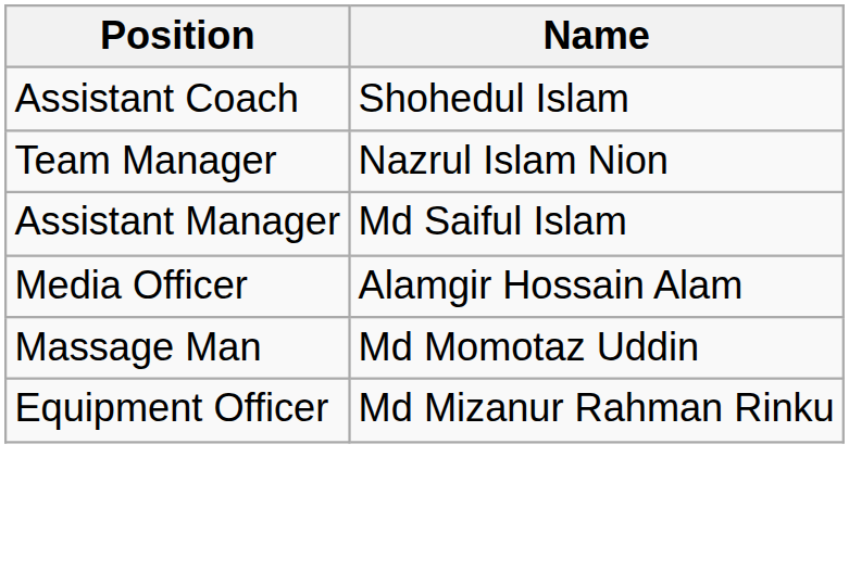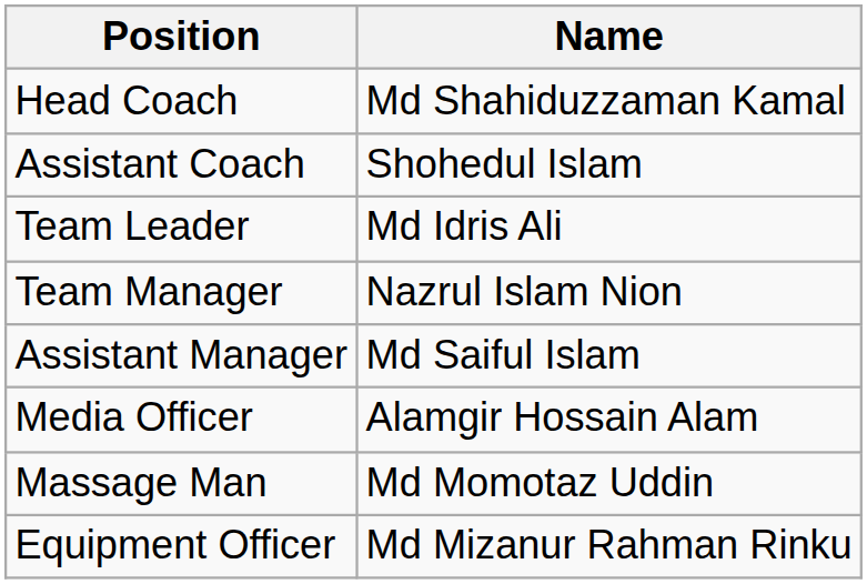 <table class="wikitable">
 <tr>
 <th>Position</th>
 <th>Name</th>
 </tr>
 <tr>
+<td>Head Coach</td>
+<td> Md Shahiduzzaman Kamal</td>
+</tr>
+<tr>
 <td>Assistant Coach</td>
 <td> Shohedul Islam</td>
+</tr>
+<tr>
+<td>Team Leader</td>
+<td> Md Idris Ali</td>
 </tr>
 <tr>
 <td>Team Manager</td>
 <td> Nazrul Islam Nion</td>
 </tr>
 <tr>
 <td>Assistant Manager</td>
 <td> Md Saiful Islam</td>
 </tr>
 <tr>
 <td>Media Officer</td>
 <td> Alamgir Hossain Alam</td>
 </tr>
 <tr>
 <td>Massage Man</td>
 <td> Md Momotaz Uddin</td>
 </tr>
 <tr>
 <td>Equipment Officer</td>
 <td> Md Mizanur Rahman Rinku</td>
 </tr>
 </table>
